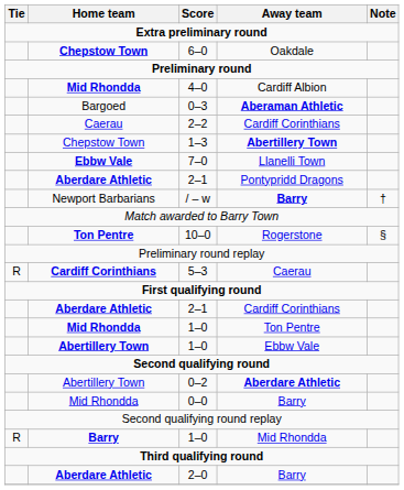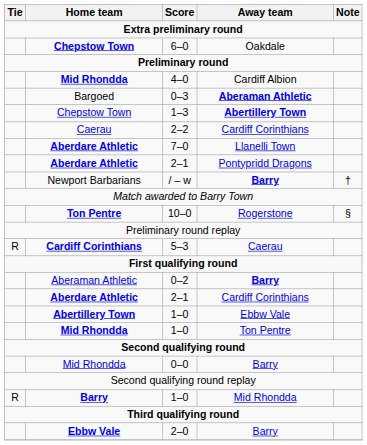 <table class="wikitable" style="text-align:center;">
 <tr>
 <th width=25>Tie</th>
 <th width=200>Home team</th>
 <th width=20>Score</th>
 <th width=200>Away team</th>
 <th width=25>Note</th>
 </tr>
 <tr>
 <td colspan="5"><strong>Extra preliminary round</strong></td>
 </tr>
 <tr>
 <td></td>
 <td><strong><a href='#'>Chepstow Town</a></strong></td>
 <td>6–0</td>
 <td>Oakdale</td>
 <td></td>
 </tr>
 <tr>
 <td colspan="5"><strong>Preliminary round</strong></td>
 </tr>
 <tr>
 <td></td>
 <td><strong><a href='#'>Mid Rhondda</a></strong></td>
 <td>4–0</td>
 <td>Cardiff Albion</td>
 <td></td>
 </tr>
 <tr>
 <td></td>
 <td>Bargoed</td>
 <td>0–3</td>
 <td><strong><a href='#'>Aberaman Athletic</a></strong></td>
 <td></td>
 </tr>
 <tr>
 <td></td>
+<td><a href='#'>Chepstow Town</a></td>
+<td>1–3</td>
+<td><strong><a href='#'>Abertillery Town</a></strong></td>
+<td></td>
+</tr>
+<tr>
+<td></td>
 <td><a href='#'>Caerau</a></td>
 <td>2–2</td>
 <td><a href='#'>Cardiff Corinthians</a></td>
 <td></td>
 </tr>
 <tr>
 <td></td>
-<td><a href='#'>Chepstow Town</a></td>
-<td>1–3</td>
-<td><strong><a href='#'>Abertillery Town</a></strong></td>
-<td></td>
-</tr>
-<tr>
-<td></td>
-<td><strong><a href='#'>Ebbw Vale</a></strong></td>
+<td><strong><a href='#'>Aberdare Athletic</a></strong></td>
 <td>7–0</td>
 <td><a href='#'>Llanelli Town</a></td>
 <td></td>
 </tr>
 <tr>
 <td></td>
 <td><strong><a href='#'>Aberdare Athletic</a></strong></td>
 <td>2–1</td>
 <td><a href='#'>Pontypridd Dragons</a></td>
 <td></td>
 </tr>
 <tr>
 <td></td>
 <td>Newport Barbarians</td>
 <td>/ – w</td>
 <td><strong><a href='#'>Barry</a></strong></td>
 <td>†</td>
 </tr>
 <tr>
 <td colspan="5"><em>Match awarded to Barry Town</em></td>
 </tr>
 <tr>
 <td></td>
 <td><strong><a href='#'>Ton Pentre</a></strong></td>
 <td>10–0</td>
 <td><a href='#'>Rogerstone</a></td>
 <td>§</td>
 </tr>
 <tr>
 <td colspan="5">Preliminary round replay</td>
 </tr>
 <tr>
 <td>R</td>
 <td><strong><a href='#'>Cardiff Corinthians</a></strong></td>
 <td>5–3</td>
 <td><a href='#'>Caerau</a></td>
 <td></td>
 </tr>
 <tr>
 <td colspan="5"><strong>First qualifying round</strong></td>
 </tr>
 <tr>
 <td></td>
+<td><a href='#'>Aberaman Athletic</a></td>
+<td>0–2</td>
+<td><strong><a href='#'>Barry</a></strong></td>
+<td></td>
+</tr>
+<tr>
+<td></td>
 <td><strong><a href='#'>Aberdare Athletic</a></strong></td>
 <td>2–1</td>
 <td><a href='#'>Cardiff Corinthians</a></td>
+<td></td>
+</tr>
+<tr>
+<td></td>
+<td><strong><a href='#'>Abertillery Town</a></strong></td>
+<td>1–0</td>
+<td><a href='#'>Ebbw Vale</a></td>
 <td></td>
 </tr>
 <tr>
 <td></td>
 <td><strong><a href='#'>Mid Rhondda</a></strong></td>
 <td>1–0</td>
 <td><a href='#'>Ton Pentre</a></td>
 <td></td>
 </tr>
 <tr>
-<td></td>
-<td><strong><a href='#'>Abertillery Town</a></strong></td>
-<td>1–0</td>
-<td><a href='#'>Ebbw Vale</a></td>
-<td></td>
-</tr>
-<tr>
 <td colspan="5"><strong>Second qualifying round</strong></td>
-</tr>
-<tr>
-<td></td>
-<td><a href='#'>Abertillery Town</a></td>
-<td>0–2</td>
-<td><strong><a href='#'>Aberdare Athletic</a></strong></td>
-<td></td>
 </tr>
 <tr>
 <td></td>
 <td><a href='#'>Mid Rhondda</a></td>
 <td>0–0</td>
 <td><a href='#'>Barry</a></td>
 </tr>
 <tr>
 <td colspan="5">Second qualifying round replay</td>
 </tr>
 <tr>
 <td>R</td>
 <td><strong><a href='#'>Barry</a></strong></td>
 <td>1–0</td>
 <td><a href='#'>Mid Rhondda</a></td>
 <td></td>
 </tr>
 <tr>
 <td colspan="5"><strong>Third qualifying round</strong></td>
 </tr>
 <tr>
 <td></td>
-<td><strong><a href='#'>Aberdare Athletic</a></strong></td>
+<td><strong><a href='#'>Ebbw Vale</a></strong></td>
 <td>2–0</td>
 <td><a href='#'>Barry</a></td>
 <td></td>
 </tr>
 <tr>
 </tr>
 </table>
